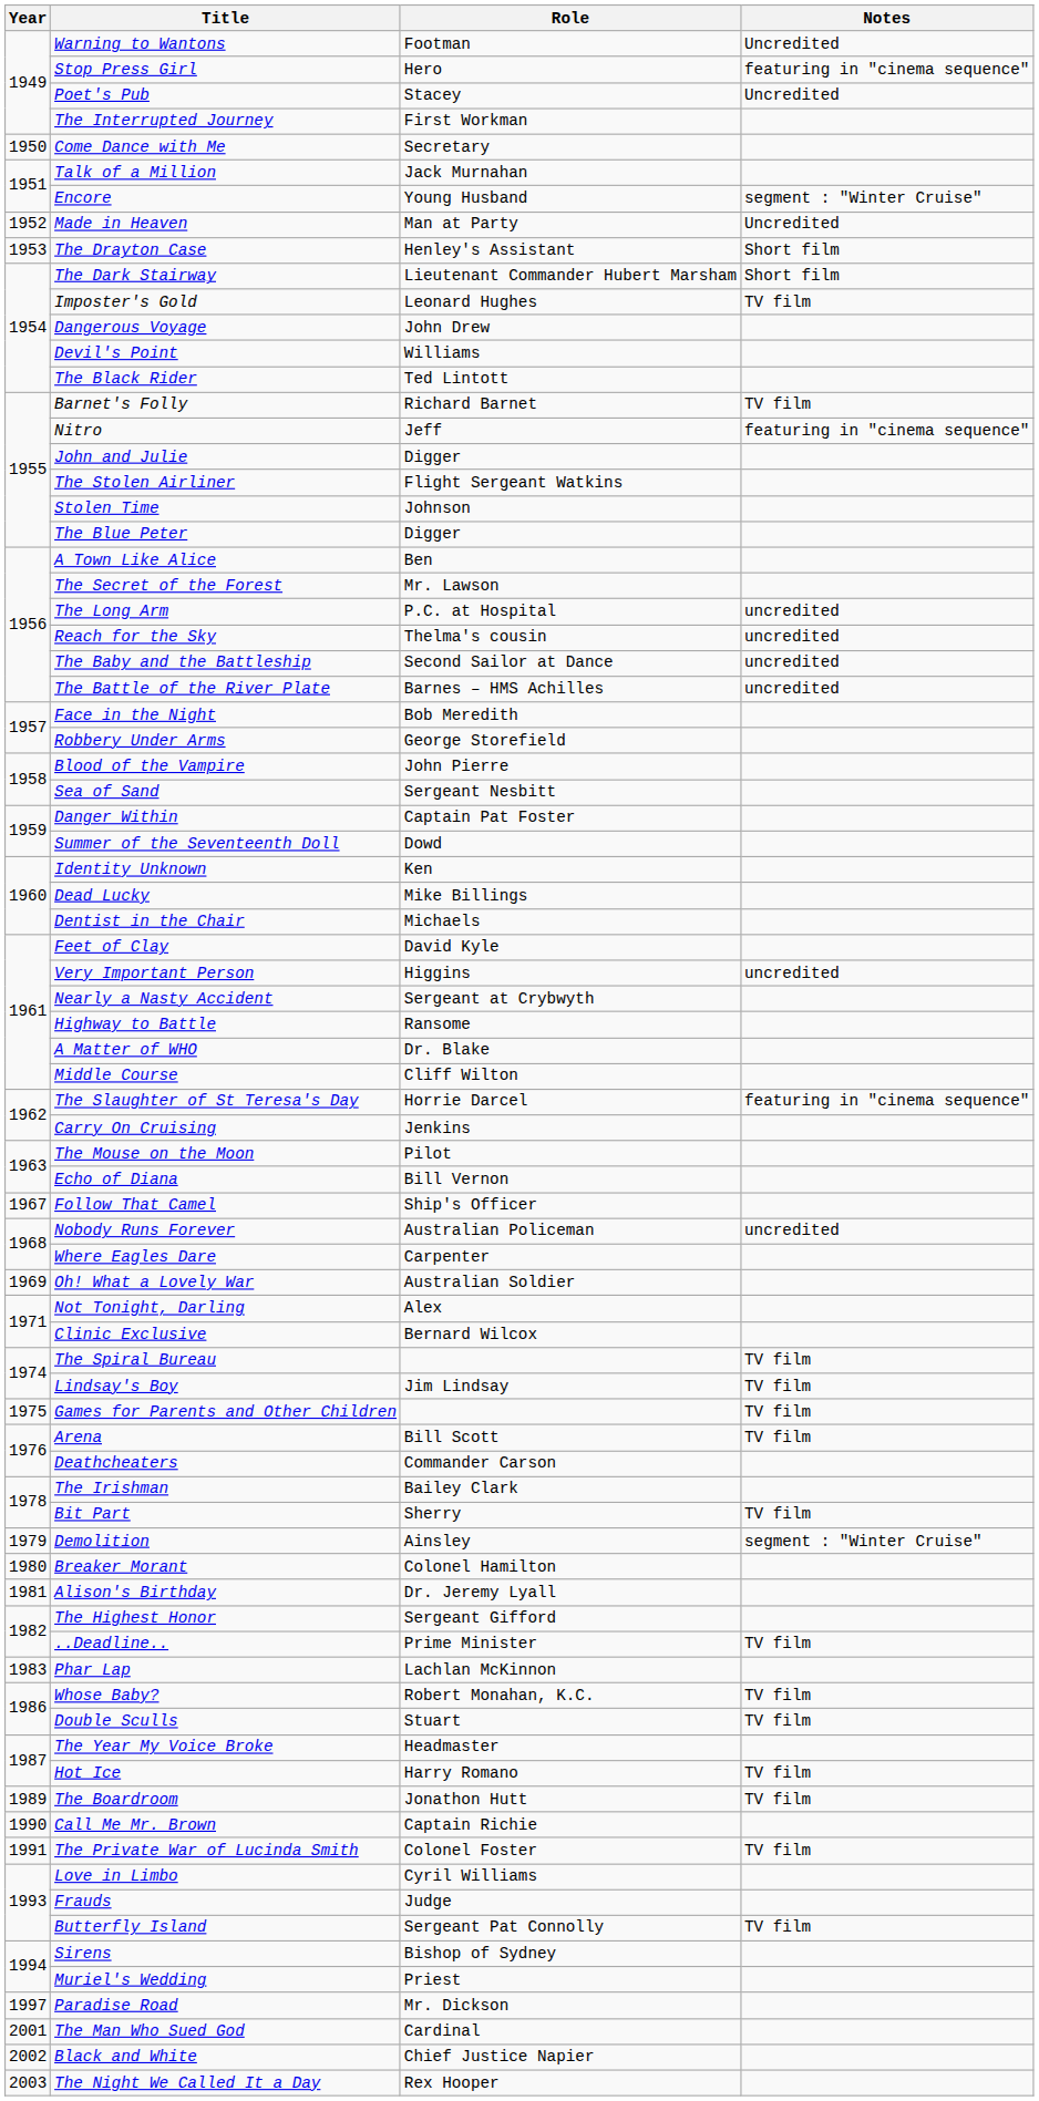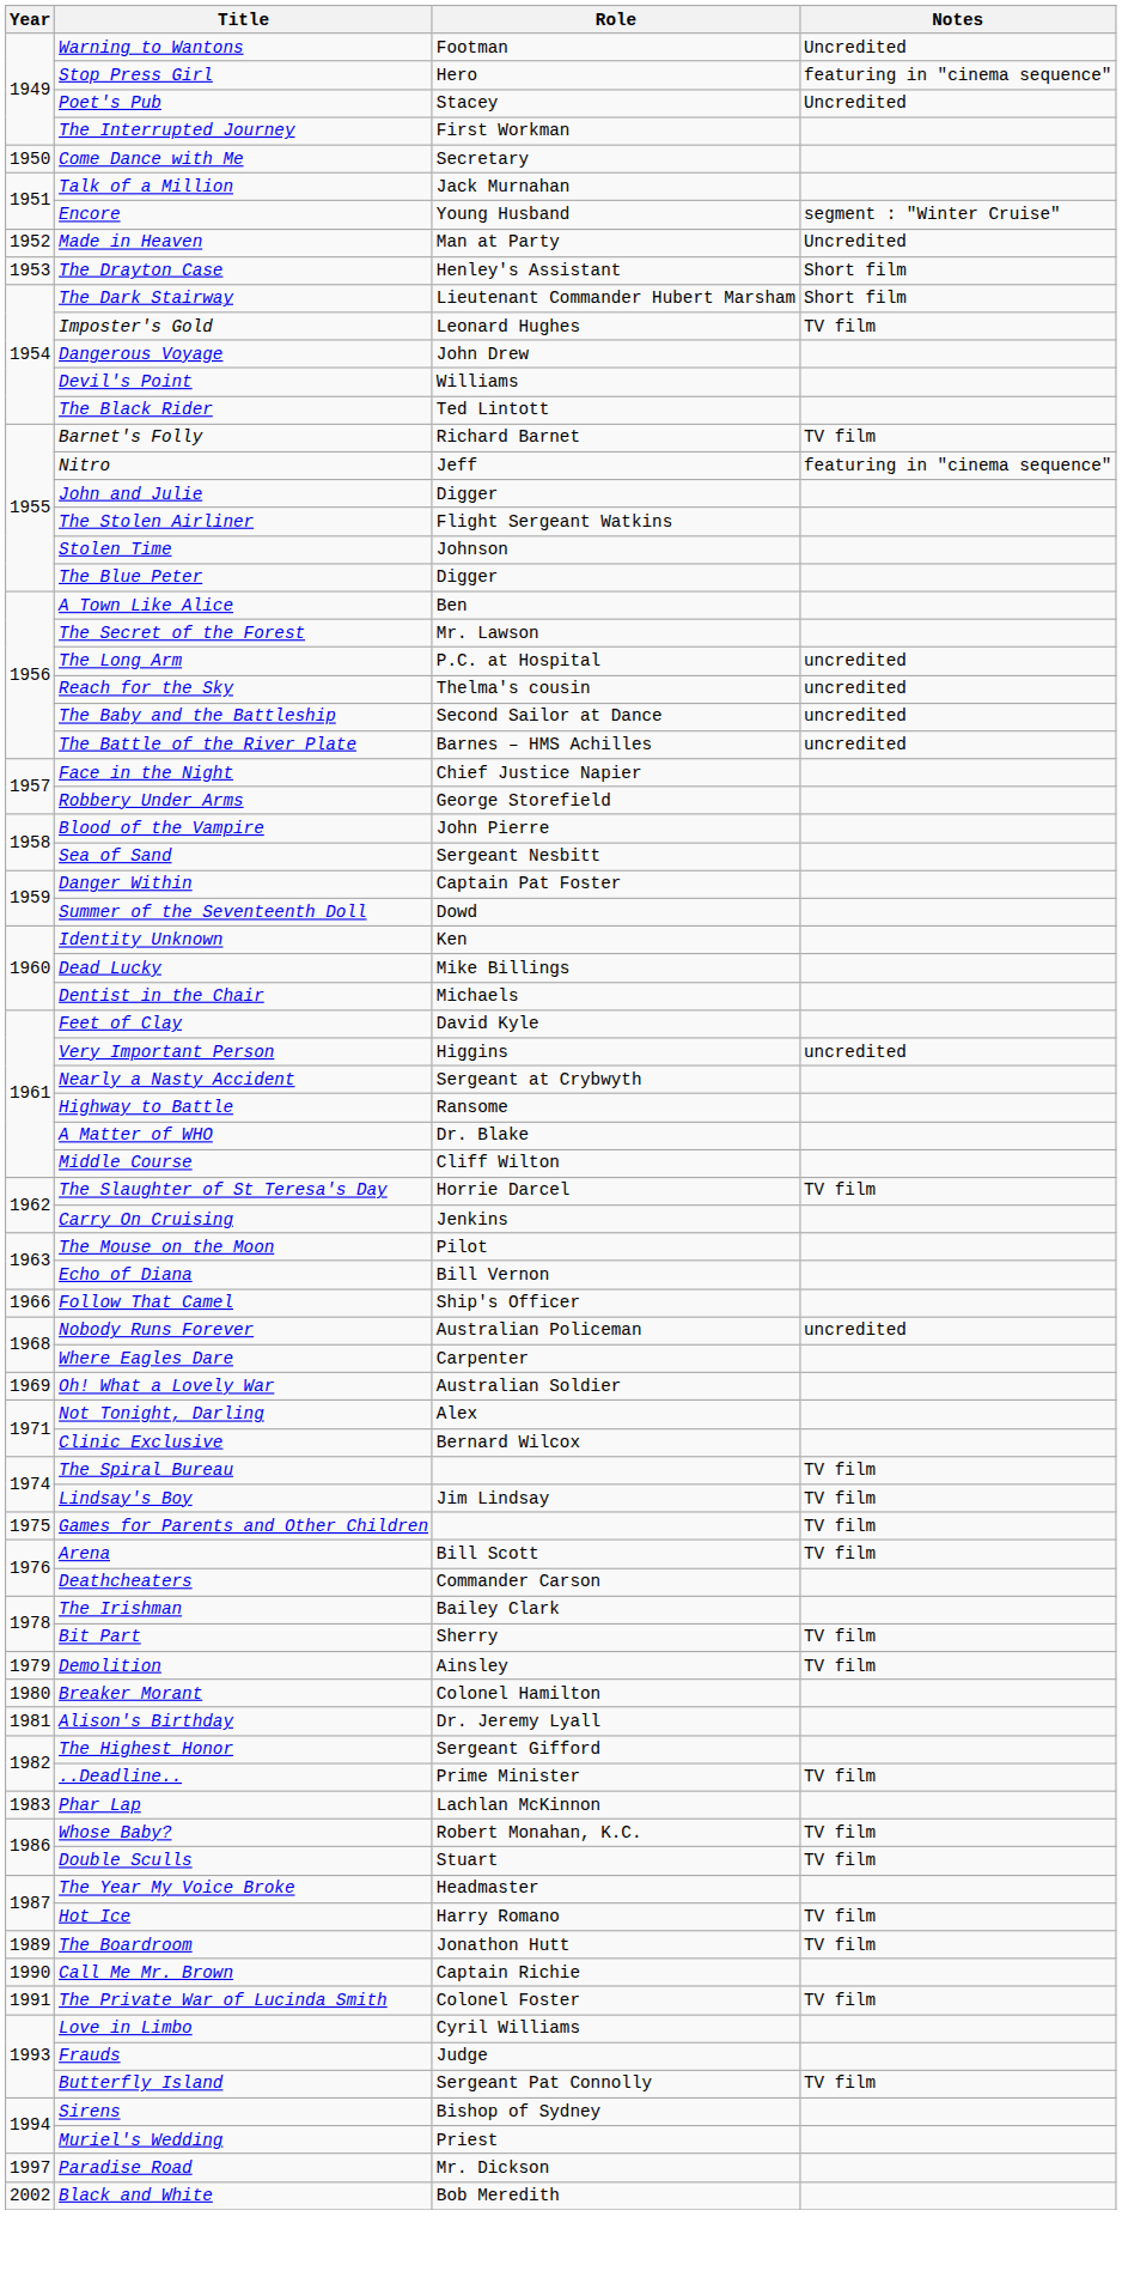 <table class="wikitable sortable">
 <tr>
 <th>Year</th>
 <th>Title</th>
 <th>Role</th>
 <th>Notes</th>
 </tr>
 <tr>
 <td rowspan="4">1949</td>
 <td><em><a href='#'>Warning to Wantons</a></em></td>
 <td>Footman</td>
 <td>Uncredited</td>
 </tr>
 <tr>
 <td><em><a href='#'>Stop Press Girl</a></em></td>
 <td>Hero</td>
 <td>featuring in "cinema sequence"</td>
 </tr>
 <tr>
 <td><em><a href='#'>Poet's Pub</a></em></td>
 <td>Stacey</td>
 <td>Uncredited</td>
 </tr>
 <tr>
 <td><em><a href='#'>The Interrupted Journey</a></em></td>
 <td>First Workman</td>
 <td></td>
 </tr>
 <tr>
 <td>1950</td>
 <td><em><a href='#'>Come Dance with Me</a></em></td>
 <td>Secretary</td>
 <td></td>
 </tr>
 <tr>
 <td rowspan="2">1951</td>
 <td><em><a href='#'>Talk of a Million</a></em></td>
 <td>Jack Murnahan</td>
 <td></td>
 </tr>
 <tr>
 <td><em><a href='#'>Encore</a></em></td>
 <td>Young Husband</td>
 <td>segment : "Winter Cruise"</td>
 </tr>
 <tr>
 <td>1952</td>
 <td><em><a href='#'>Made in Heaven</a></em></td>
 <td>Man at Party</td>
 <td>Uncredited</td>
 </tr>
 <tr>
 <td>1953</td>
 <td><em><a href='#'>The Drayton Case</a></em></td>
 <td>Henley's Assistant</td>
 <td>Short film</td>
 </tr>
 <tr>
 <td rowspan="5">1954</td>
 <td><em><a href='#'>The Dark Stairway</a></em></td>
 <td>Lieutenant Commander Hubert Marsham</td>
 <td>Short film</td>
 </tr>
 <tr>
 <td><em>Imposter's Gold</em></td>
 <td>Leonard Hughes</td>
 <td>TV film</td>
 </tr>
 <tr>
 <td><em><a href='#'>Dangerous Voyage</a></em></td>
 <td>John Drew</td>
 <td></td>
 </tr>
 <tr>
 <td><em><a href='#'>Devil's Point</a></em></td>
 <td>Williams</td>
 <td></td>
 </tr>
 <tr>
 <td><em><a href='#'>The Black Rider</a></em></td>
 <td>Ted Lintott</td>
 <td></td>
 </tr>
 <tr>
 <td rowspan="6">1955</td>
 <td><em>Barnet's Folly</em></td>
 <td>Richard Barnet</td>
 <td>TV film</td>
 </tr>
 <tr>
 <td><em>Nitro</em></td>
 <td>Jeff</td>
 <td>featuring in "cinema sequence"</td>
 </tr>
 <tr>
 <td><em><a href='#'>John and Julie</a></em></td>
 <td>Digger</td>
 <td></td>
 </tr>
 <tr>
 <td><em><a href='#'>The Stolen Airliner</a></em></td>
 <td>Flight Sergeant Watkins</td>
 <td></td>
 </tr>
 <tr>
 <td><em><a href='#'>Stolen Time</a></em></td>
 <td>Johnson</td>
 <td></td>
 </tr>
 <tr>
 <td><em><a href='#'>The Blue Peter</a></em></td>
 <td>Digger</td>
 <td></td>
 </tr>
 <tr>
 <td rowspan="6">1956</td>
 <td><em><a href='#'>A Town Like Alice</a></em></td>
 <td>Ben</td>
 <td></td>
 </tr>
 <tr>
 <td><em><a href='#'>The Secret of the Forest</a></em></td>
 <td>Mr. Lawson</td>
 <td></td>
 </tr>
 <tr>
 <td><em><a href='#'>The Long Arm</a></em></td>
 <td>P.C. at Hospital</td>
 <td>uncredited</td>
 </tr>
 <tr>
 <td><em><a href='#'>Reach for the Sky</a></em></td>
 <td>Thelma's cousin</td>
 <td>uncredited</td>
 </tr>
 <tr>
 <td><em><a href='#'>The Baby and the Battleship</a></em></td>
 <td>Second Sailor at Dance</td>
 <td>uncredited</td>
 </tr>
 <tr>
 <td><em><a href='#'>The Battle of the River Plate</a></em></td>
 <td>Barnes – HMS Achilles</td>
 <td>uncredited</td>
 </tr>
 <tr>
 <td rowspan="2">1957</td>
 <td><em><a href='#'>Face in the Night</a></em></td>
-<td>Bob Meredith</td>
+<td>Chief Justice Napier</td>
 <td></td>
 </tr>
 <tr>
 <td><em><a href='#'>Robbery Under Arms</a></em></td>
 <td>George Storefield</td>
 <td></td>
 </tr>
 <tr>
 <td rowspan="2">1958</td>
 <td><em><a href='#'>Blood of the Vampire</a></em></td>
 <td>John Pierre</td>
 <td></td>
 </tr>
 <tr>
 <td><em><a href='#'>Sea of Sand</a></em></td>
 <td>Sergeant Nesbitt</td>
 <td></td>
 </tr>
 <tr>
 <td rowspan="2">1959</td>
 <td><em><a href='#'>Danger Within</a></em></td>
 <td>Captain Pat Foster</td>
 <td></td>
 </tr>
 <tr>
 <td><em><a href='#'>Summer of the Seventeenth Doll</a></em></td>
 <td>Dowd</td>
 <td></td>
 </tr>
 <tr>
 <td rowspan="3">1960</td>
 <td><em><a href='#'>Identity Unknown</a></em></td>
 <td>Ken</td>
 <td></td>
 </tr>
 <tr>
 <td><em><a href='#'>Dead Lucky</a></em></td>
 <td>Mike Billings</td>
 <td></td>
 </tr>
 <tr>
 <td><em><a href='#'>Dentist in the Chair</a></em></td>
 <td>Michaels</td>
 <td></td>
 </tr>
 <tr>
 <td rowspan="6">1961</td>
 <td><em><a href='#'>Feet of Clay</a></em></td>
 <td>David Kyle</td>
 <td></td>
 </tr>
 <tr>
 <td><em><a href='#'>Very Important Person</a></em></td>
 <td>Higgins</td>
 <td>uncredited</td>
 </tr>
 <tr>
 <td><em><a href='#'>Nearly a Nasty Accident</a></em></td>
 <td>Sergeant at Crybwyth</td>
 <td></td>
 </tr>
 <tr>
 <td><em><a href='#'>Highway to Battle</a></em></td>
 <td>Ransome</td>
 <td></td>
 </tr>
 <tr>
 <td><em><a href='#'>A Matter of WHO</a></em></td>
 <td>Dr. Blake</td>
 <td></td>
 </tr>
 <tr>
 <td><em><a href='#'>Middle Course</a></em></td>
 <td>Cliff Wilton</td>
 <td></td>
 </tr>
 <tr>
 <td rowspan="2">1962</td>
 <td><em><a href='#'>The Slaughter of St Teresa's Day</a></em></td>
 <td>Horrie Darcel</td>
-<td>featuring in "cinema sequence"</td>
+<td>TV film</td>
 </tr>
 <tr>
 <td><em><a href='#'>Carry On Cruising</a></em></td>
 <td>Jenkins</td>
 <td></td>
 </tr>
 <tr>
 <td rowspan="2">1963</td>
 <td><em><a href='#'>The Mouse on the Moon</a></em></td>
 <td>Pilot</td>
 <td></td>
 </tr>
 <tr>
 <td><em><a href='#'>Echo of Diana</a></em></td>
 <td>Bill Vernon</td>
 <td></td>
 </tr>
 <tr>
-<td>1967</td>
+<td>1966</td>
 <td><em><a href='#'>Follow That Camel</a></em></td>
 <td>Ship's Officer</td>
 <td></td>
 </tr>
 <tr>
 <td rowspan="2">1968</td>
 <td><em><a href='#'>Nobody Runs Forever</a></em></td>
 <td>Australian Policeman</td>
 <td>uncredited</td>
 </tr>
 <tr>
 <td><em><a href='#'>Where Eagles Dare</a></em></td>
 <td>Carpenter</td>
 <td></td>
 </tr>
 <tr>
 <td>1969</td>
 <td><em><a href='#'>Oh! What a Lovely War</a></em></td>
 <td>Australian Soldier</td>
 <td></td>
 </tr>
 <tr>
 <td rowspan="2">1971</td>
 <td><em><a href='#'>Not Tonight, Darling</a></em></td>
 <td>Alex</td>
 <td></td>
 </tr>
 <tr>
 <td><em><a href='#'>Clinic Exclusive</a></em></td>
 <td>Bernard Wilcox</td>
 <td></td>
 </tr>
 <tr>
 <td rowspan="2">1974</td>
 <td><em><a href='#'>The Spiral Bureau</a></em></td>
 <td></td>
 <td>TV film</td>
 </tr>
 <tr>
 <td><em><a href='#'>Lindsay's Boy</a></em></td>
 <td>Jim Lindsay</td>
 <td>TV film</td>
 </tr>
 <tr>
 <td>1975</td>
 <td><em><a href='#'>Games for Parents and Other Children</a></em></td>
 <td></td>
 <td>TV film</td>
 </tr>
 <tr>
 <td rowspan="2">1976</td>
 <td><em><a href='#'>Arena</a></em></td>
 <td>Bill Scott</td>
 <td>TV film</td>
 </tr>
 <tr>
 <td><em><a href='#'>Deathcheaters</a></em></td>
 <td>Commander Carson</td>
 <td></td>
 </tr>
 <tr>
 <td rowspan="2">1978</td>
 <td><em><a href='#'>The Irishman</a></em></td>
 <td>Bailey Clark</td>
 <td></td>
 </tr>
 <tr>
 <td><em><a href='#'>Bit Part</a></em></td>
 <td>Sherry</td>
 <td>TV film</td>
 </tr>
 <tr>
 <td>1979</td>
 <td><em><a href='#'>Demolition</a></em></td>
 <td>Ainsley</td>
-<td>segment : "Winter Cruise"</td>
+<td>TV film</td>
 </tr>
 <tr>
 <td>1980</td>
 <td><em><a href='#'>Breaker Morant</a></em></td>
 <td>Colonel Hamilton</td>
 <td></td>
 </tr>
 <tr>
 <td>1981</td>
 <td><em><a href='#'>Alison's Birthday</a></em></td>
 <td>Dr. Jeremy Lyall</td>
 <td></td>
 </tr>
 <tr>
 <td rowspan="2">1982</td>
 <td><em><a href='#'>The Highest Honor</a></em></td>
 <td>Sergeant Gifford</td>
 <td></td>
 </tr>
 <tr>
 <td><em><a href='#'>..Deadline..</a></em></td>
 <td>Prime Minister</td>
 <td>TV film</td>
 </tr>
 <tr>
 <td>1983</td>
 <td><em><a href='#'>Phar Lap</a></em></td>
 <td>Lachlan McKinnon</td>
 <td></td>
 </tr>
 <tr>
 <td rowspan="2">1986</td>
 <td><em><a href='#'>Whose Baby?</a></em></td>
 <td>Robert Monahan, K.C.</td>
 <td>TV film</td>
 </tr>
 <tr>
 <td><em><a href='#'>Double Sculls</a></em></td>
 <td>Stuart</td>
 <td>TV film</td>
 </tr>
 <tr>
 <td rowspan="2">1987</td>
 <td><em><a href='#'>The Year My Voice Broke</a></em></td>
 <td>Headmaster</td>
 <td></td>
 </tr>
 <tr>
 <td><em><a href='#'>Hot Ice</a></em></td>
 <td>Harry Romano</td>
 <td>TV film</td>
 </tr>
 <tr>
 <td>1989</td>
 <td><em><a href='#'>The Boardroom</a></em></td>
 <td>Jonathon Hutt</td>
 <td>TV film</td>
 </tr>
 <tr>
 <td>1990</td>
 <td><em><a href='#'>Call Me Mr. Brown</a></em></td>
 <td>Captain Richie</td>
 <td></td>
 </tr>
 <tr>
 <td>1991</td>
 <td><em><a href='#'>The Private War of Lucinda Smith</a></em></td>
 <td>Colonel Foster</td>
 <td>TV film</td>
 </tr>
 <tr>
 <td rowspan="3">1993</td>
 <td><em><a href='#'>Love in Limbo</a></em></td>
 <td>Cyril Williams</td>
 <td></td>
 </tr>
 <tr>
 <td><em><a href='#'>Frauds</a></em></td>
 <td>Judge</td>
 <td></td>
 </tr>
 <tr>
 <td><em><a href='#'>Butterfly Island</a></em></td>
 <td>Sergeant Pat Connolly</td>
 <td>TV film</td>
 </tr>
 <tr>
 <td rowspan="2">1994</td>
 <td><em><a href='#'>Sirens</a></em></td>
 <td>Bishop of Sydney</td>
 <td></td>
 </tr>
 <tr>
 <td><em><a href='#'>Muriel's Wedding</a></em></td>
 <td>Priest</td>
 <td></td>
 </tr>
 <tr>
 <td>1997</td>
 <td><em><a href='#'>Paradise Road</a></em></td>
 <td>Mr. Dickson</td>
 <td></td>
 </tr>
 <tr>
-<td>2001</td>
-<td><em><a href='#'>The Man Who Sued God</a></em></td>
-<td>Cardinal</td>
-<td></td>
-</tr>
-<tr>
 <td>2002</td>
 <td><em><a href='#'>Black and White</a></em></td>
-<td>Chief Justice Napier</td>
-<td></td>
-</tr>
-<tr>
-<td>2003</td>
-<td><em><a href='#'>The Night We Called It a Day</a></em></td>
-<td>Rex Hooper</td>
+<td>Bob Meredith</td>
 <td></td>
 </tr>
 </table>
